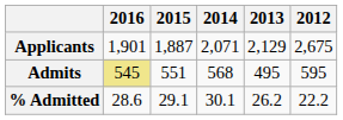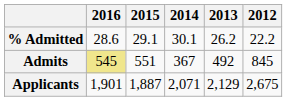 <table class="wikitable" border="1" style="text-align:center">
 <tr>
 <th></th>
 <th>2016</th>
 <th>2015</th>
 <th>2014</th>
 <th>2013</th>
 <th>2012</th>
 </tr>
 <tr>
+<th>% Admitted</th>
+<td>28.6</td>
+<td>29.1</td>
+<td>30.1</td>
+<td>26.2</td>
+<td>22.2</td>
+</tr>
+<tr>
+<th>Admits</th>
+<td style="background: khaki;">545</td>
+<td>551</td>
+<td>367</td>
+<td>492</td>
+<td>845</td>
+</tr>
+<tr>
 <th>Applicants</th>
 <td>1,901</td>
 <td>1,887</td>
 <td>2,071</td>
 <td>2,129</td>
 <td>2,675</td>
 </tr>
-<tr>
-<th>Admits</th>
-<td style="background: khaki;">545</td>
-<td>551</td>
-<td>568</td>
-<td>495</td>
-<td>595</td>
-</tr>
-<tr>
-<th>% Admitted</th>
-<td>28.6</td>
-<td>29.1</td>
-<td>30.1</td>
-<td>26.2</td>
-<td>22.2</td>
-</tr>
 </table>
